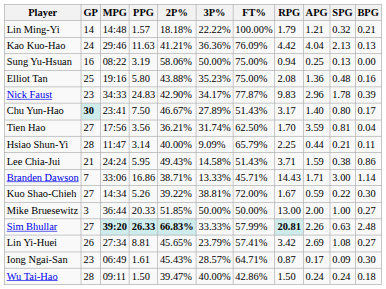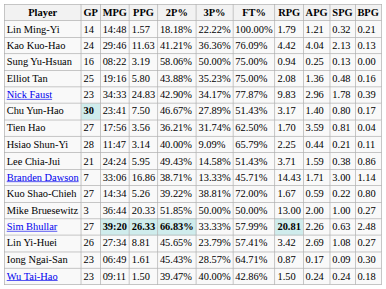 <table class="wikitable">
 <tr>
 <th>Player</th>
 <th>GP</th>
 <th>MPG</th>
 <th>PPG</th>
 <th>2P%</th>
 <th>3P%</th>
 <th>FT%</th>
 <th>RPG</th>
 <th>APG</th>
 <th>SPG</th>
 <th>BPG</th>
 </tr>
 <tr>
 <td>Lin Ming-Yi</td>
 <td>14</td>
 <td>14:48</td>
 <td>1.57</td>
 <td>18.18%</td>
 <td>22.22%</td>
 <td>100.00%</td>
 <td>1.79</td>
 <td>1.21</td>
 <td>0.32</td>
 <td>0.21</td>
 </tr>
 <tr>
 <td>Kao Kuo-Hao</td>
 <td>24</td>
 <td>29:46</td>
 <td>11.63</td>
 <td>41.21%</td>
 <td>36.36%</td>
 <td>76.09%</td>
 <td>4.42</td>
 <td>4.04</td>
 <td>2.13</td>
 <td>0.13</td>
 </tr>
 <tr>
 <td>Sung Yu-Hsuan</td>
 <td>16</td>
 <td>08:22</td>
 <td>3.19</td>
 <td>58.06%</td>
 <td>50.00%</td>
 <td>75.00%</td>
 <td>0.94</td>
 <td>0.25</td>
 <td>0.13</td>
 <td>0.00</td>
 </tr>
 <tr>
 <td>Elliot Tan</td>
 <td>25</td>
 <td>19:16</td>
 <td>5.80</td>
 <td>43.88%</td>
 <td>35.23%</td>
 <td>75.00%</td>
 <td>2.08</td>
 <td>1.36</td>
 <td>0.48</td>
 <td>0.16</td>
 </tr>
 <tr>
 <td><a href='#'>Nick Faust</a></td>
 <td>23</td>
 <td>34:33</td>
 <td>24.83</td>
 <td>42.90%</td>
 <td>34.17%</td>
 <td>77.87%</td>
 <td>9.83</td>
 <td>2.96</td>
 <td>1.78</td>
 <td>0.39</td>
 </tr>
 <tr>
 <td>Chu Yun-Hao</td>
 <td style="background-color:#CFECEC"><strong>30</strong></td>
 <td>23:41</td>
 <td>7.50</td>
 <td>46.67%</td>
 <td>27.89%</td>
 <td>51.43%</td>
 <td>3.17</td>
 <td>1.40</td>
 <td>0.80</td>
 <td>0.17</td>
 </tr>
 <tr>
 <td>Tien Hao</td>
 <td>27</td>
 <td>17:56</td>
 <td>3.56</td>
 <td>36.21%</td>
 <td>31.74%</td>
 <td>62.50%</td>
 <td>1.70</td>
 <td>3.59</td>
 <td>0.81</td>
 <td>0.04</td>
 </tr>
 <tr>
 <td>Hsiao Shun-Yi</td>
 <td>28</td>
 <td>11:47</td>
 <td>3.14</td>
 <td>40.00%</td>
 <td>9.09%</td>
 <td>65.79%</td>
 <td>2.25</td>
 <td>0.44</td>
 <td>0.21</td>
 <td>0.11</td>
 </tr>
 <tr>
 <td>Lee Chia-Jui</td>
 <td>21</td>
 <td>24:24</td>
 <td>5.95</td>
 <td>49.43%</td>
 <td>14.58%</td>
 <td>51.43%</td>
 <td>3.71</td>
 <td>1.59</td>
 <td>0.38</td>
 <td>0.86</td>
 </tr>
 <tr>
 <td><a href='#'>Branden Dawson</a></td>
 <td>7</td>
 <td>33:06</td>
 <td>16.86</td>
 <td>38.71%</td>
 <td>13.33%</td>
 <td>45.71%</td>
 <td>14.43</td>
 <td>1.71</td>
 <td>3.00</td>
 <td>1.14</td>
 </tr>
 <tr>
 <td>Kuo Shao-Chieh</td>
 <td>27</td>
 <td>14:34</td>
 <td>5.26</td>
 <td>39.22%</td>
 <td>38.81%</td>
 <td>72.00%</td>
 <td>1.67</td>
 <td>0.59</td>
 <td>0.22</td>
-<td>0.30</td>
+<td>0.80</td>
 </tr>
 <tr>
 <td>Mike Bruesewitz</td>
 <td>3</td>
 <td>36:44</td>
 <td>20.33</td>
 <td>51.85%</td>
 <td>50.00%</td>
 <td>50.00%</td>
 <td>13.00</td>
 <td>2.00</td>
 <td>1.00</td>
 <td>0.27</td>
 </tr>
 <tr>
 <td><a href='#'>Sim Bhullar</a></td>
 <td>27</td>
 <td style="background-color:#CFECEC"><strong>39:20</strong></td>
 <td style="background-color:#CFECEC"><strong>26.33</strong></td>
 <td style="background-color:#CFECEC"><strong>66.83%</strong></td>
 <td>33.33%</td>
 <td>57.99%</td>
 <td style="background-color:#CFECEC"><strong>20.81</strong></td>
 <td>2.26</td>
 <td>0.63</td>
 <td>2.48</td>
 </tr>
 <tr>
 <td>Lin Yi-Huei</td>
 <td>26</td>
 <td>27:34</td>
 <td>8.81</td>
 <td>45.65%</td>
 <td>23.79%</td>
 <td>57.41%</td>
 <td>3.42</td>
 <td>2.69</td>
 <td>1.08</td>
 <td>0.27</td>
 </tr>
 <tr>
 <td>Iong Ngai-San</td>
 <td>23</td>
 <td>06:49</td>
 <td>1.61</td>
 <td>45.43%</td>
 <td>28.57%</td>
 <td>64.71%</td>
 <td>0.87</td>
 <td>0.17</td>
 <td>0.09</td>
 <td>0.30</td>
 </tr>
 <tr>
 <td><a href='#'>Wu Tai-Hao</a></td>
-<td>28</td>
+<td>23</td>
 <td>09:11</td>
 <td>1.50</td>
 <td>39.47%</td>
 <td>40.00%</td>
 <td>42.86%</td>
 <td>1.50</td>
 <td>0.24</td>
 <td>0.24</td>
 <td>0.18</td>
 </tr>
 </table>
